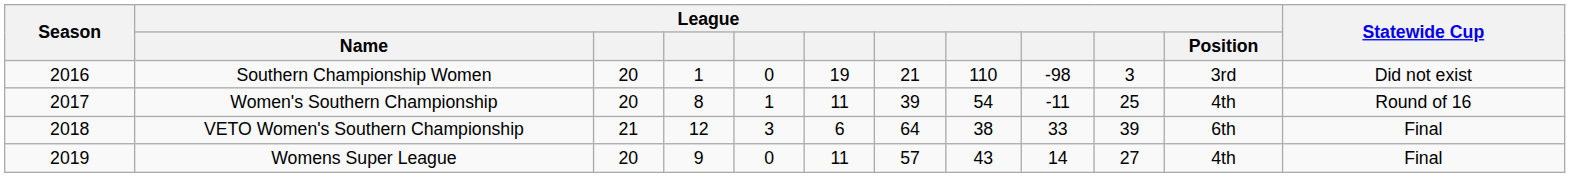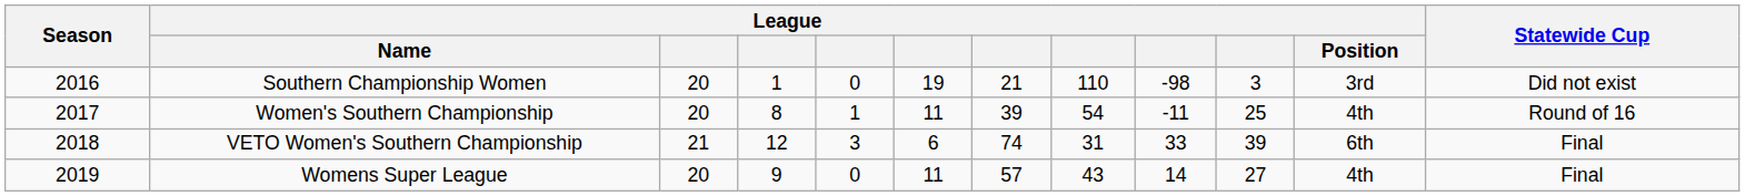 <table class="wikitable" style="text-align:center; font-size:85%;width:95%; text-align:center">
 <tr>
 <th rowspan="2" width="3%">Season</th>
 <th colspan="10" rowspan="1" width="28%">League</th>
 <th rowspan="2" width="8%"><a href='#'>Statewide Cup</a></th>
 </tr>
 <tr>
 <th width="13%">Name</th>
 <th width="2%"></th>
 <th width="2%"></th>
 <th width="2%"></th>
 <th width="2%"></th>
 <th width="2%"></th>
 <th width="2%"></th>
 <th width="2%"></th>
 <th width="2%"></th>
 <th width="2%">Position</th>
 </tr>
 <tr>
 <td>2016</td>
 <td>Southern Championship Women</td>
 <td>20</td>
 <td>1</td>
 <td>0</td>
 <td>19</td>
 <td>21</td>
 <td>110</td>
 <td>-98</td>
 <td>3</td>
 <td>3rd</td>
 <td>Did not exist</td>
 </tr>
 <tr>
 <td>2017</td>
 <td>Women's Southern Championship</td>
 <td>20</td>
 <td>8</td>
 <td>1</td>
 <td>11</td>
 <td>39</td>
 <td>54</td>
 <td>-11</td>
 <td>25</td>
 <td>4th</td>
 <td>Round of 16</td>
 </tr>
 <tr>
 <td>2018</td>
 <td>VETO Women's Southern Championship</td>
 <td>21</td>
 <td>12</td>
 <td>3</td>
 <td>6</td>
-<td>64</td>
-<td>38</td>
+<td>74</td>
+<td>31</td>
 <td>33</td>
 <td>39</td>
 <td>6th</td>
 <td>Final</td>
 </tr>
 <tr>
 <td>2019</td>
 <td>Womens Super League</td>
 <td>20</td>
 <td>9</td>
 <td>0</td>
 <td>11</td>
 <td>57</td>
 <td>43</td>
 <td>14</td>
 <td>27</td>
 <td>4th</td>
 <td>Final</td>
 </tr>
 </table>
